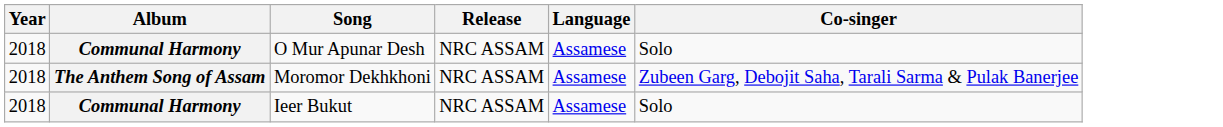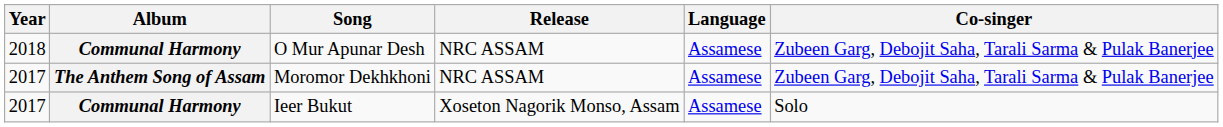 <table class="wikitable">
 <tr>
 <th>Year</th>
 <th>Album</th>
 <th>Song</th>
 <th>Release</th>
 <th>Language</th>
 <th>Co-singer</th>
 </tr>
 <tr>
 <td>2018</td>
 <th scope="row"><em>Communal Harmony </em></th>
 <td>O Mur Apunar Desh</td>
 <td>NRC ASSAM</td>
 <td><a href='#'>Assamese</a></td>
-<td>Solo</td>
+<td><a href='#'>Zubeen Garg</a>, <a href='#'>Debojit Saha</a>, <a href='#'>Tarali Sarma</a> & <a href='#'>Pulak Banerjee</a></td>
 </tr>
 <tr>
-<td>2018</td>
+<td>2017</td>
 <th scope="row"><em>The Anthem Song of Assam</em></th>
 <td>Moromor Dekhkhoni</td>
 <td>NRC ASSAM</td>
 <td><a href='#'>Assamese</a></td>
 <td><a href='#'>Zubeen Garg</a>, <a href='#'>Debojit Saha</a>, <a href='#'>Tarali Sarma</a> & <a href='#'>Pulak Banerjee</a></td>
 </tr>
 <tr>
-<td>2018</td>
+<td>2017</td>
 <th scope="row"><em>Communal Harmony </em></th>
 <td>Ieer Bukut</td>
-<td>NRC ASSAM</td>
+<td>Xoseton Nagorik Monso, Assam</td>
 <td><a href='#'>Assamese</a></td>
 <td>Solo</td>
 </tr>
 </table>
